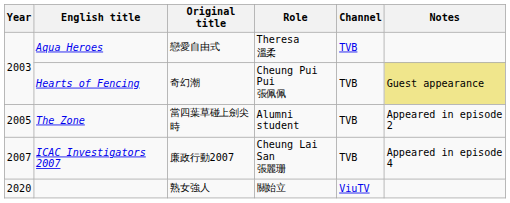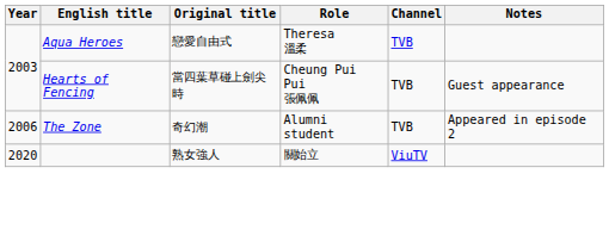 <table class="wikitable" style="font-size: 95%;">
 <tr>
 <th>Year</th>
 <th>English title</th>
 <th>Original title</th>
 <th>Role</th>
 <th>Channel</th>
 <th>Notes</th>
 </tr>
 <tr>
 <td rowspan="2">2003</td>
 <td><em><a href='#'>Aqua Heroes</a></em></td>
 <td>戀愛自由式</td>
 <td>Theresa<br>溫柔</td>
 <td><a href='#'>TVB</a></td>
 <td></td>
 </tr>
 <tr>
 <td><em><a href='#'>Hearts of Fencing</a></em></td>
-<td>奇幻潮</td>
+<td>當四葉草碰上劍尖時</td>
 <td>Cheung Pui Pui<br>張佩佩</td>
 <td>TVB</td>
-<td style="background: khaki;">Guest appearance</td>
+<td>Guest appearance</td>
 </tr>
 <tr>
-<td>2005</td>
+<td>2006</td>
 <td><em><a href='#'>The Zone</a></em></td>
-<td>當四葉草碰上劍尖時</td>
+<td>奇幻潮</td>
 <td>Alumni student</td>
 <td>TVB</td>
 <td>Appeared in episode 2</td>
-</tr>
-<tr>
-<td>2007</td>
-<td><em><a href='#'>ICAC Investigators 2007</a></em></td>
-<td>廉政行動2007</td>
-<td>Cheung Lai San<br>張麗珊</td>
-<td>TVB</td>
-<td>Appeared in episode 4</td>
 </tr>
 <tr>
 <td>2020</td>
 <td><em></em></td>
 <td>熟女強人</td>
 <td>關始立</td>
 <td><a href='#'>ViuTV</a></td>
 </tr>
 </table>
